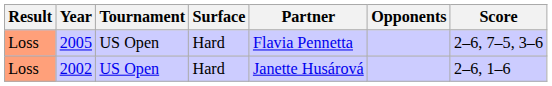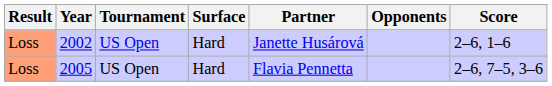 <table class="sortable wikitable">
 <tr>
 <th>Result</th>
 <th>Year</th>
 <th>Tournament</th>
 <th>Surface</th>
 <th>Partner</th>
 <th>Opponents</th>
 <th class="unsortable">Score</th>
 </tr>
 <tr style="background:#ccf;">
 <td style="background:#ffa07a;">Loss</td>
+<td><a href='#'>2002</a></td>
+<td><a href='#'>US Open</a></td>
+<td>Hard</td>
+<td> <a href='#'>Janette Husárová</a></td>
+<td></td>
+<td>2–6, 1–6</td>
+</tr>
+<tr style="background:#ccf;">
+<td style="background:#ffa07a;">Loss</td>
 <td><a href='#'>2005</a></td>
 <td>US Open</td>
 <td>Hard</td>
 <td> <a href='#'>Flavia Pennetta</a></td>
 <td></td>
 <td>2–6, 7–5, 3–6</td>
 </tr>
-<tr style="background:#ccf;">
-<td style="background:#ffa07a;">Loss</td>
-<td><a href='#'>2002</a></td>
-<td><a href='#'>US Open</a></td>
-<td>Hard</td>
-<td> <a href='#'>Janette Husárová</a></td>
-<td></td>
-<td>2–6, 1–6</td>
-</tr>
 </table>
